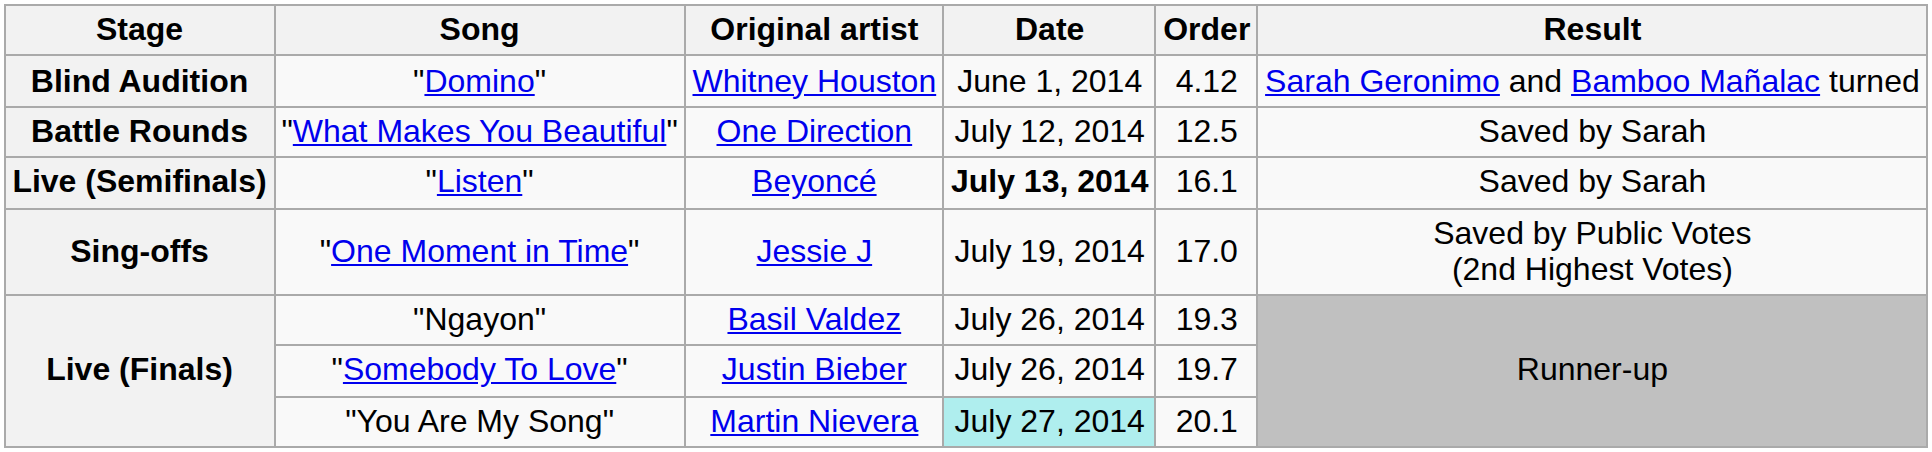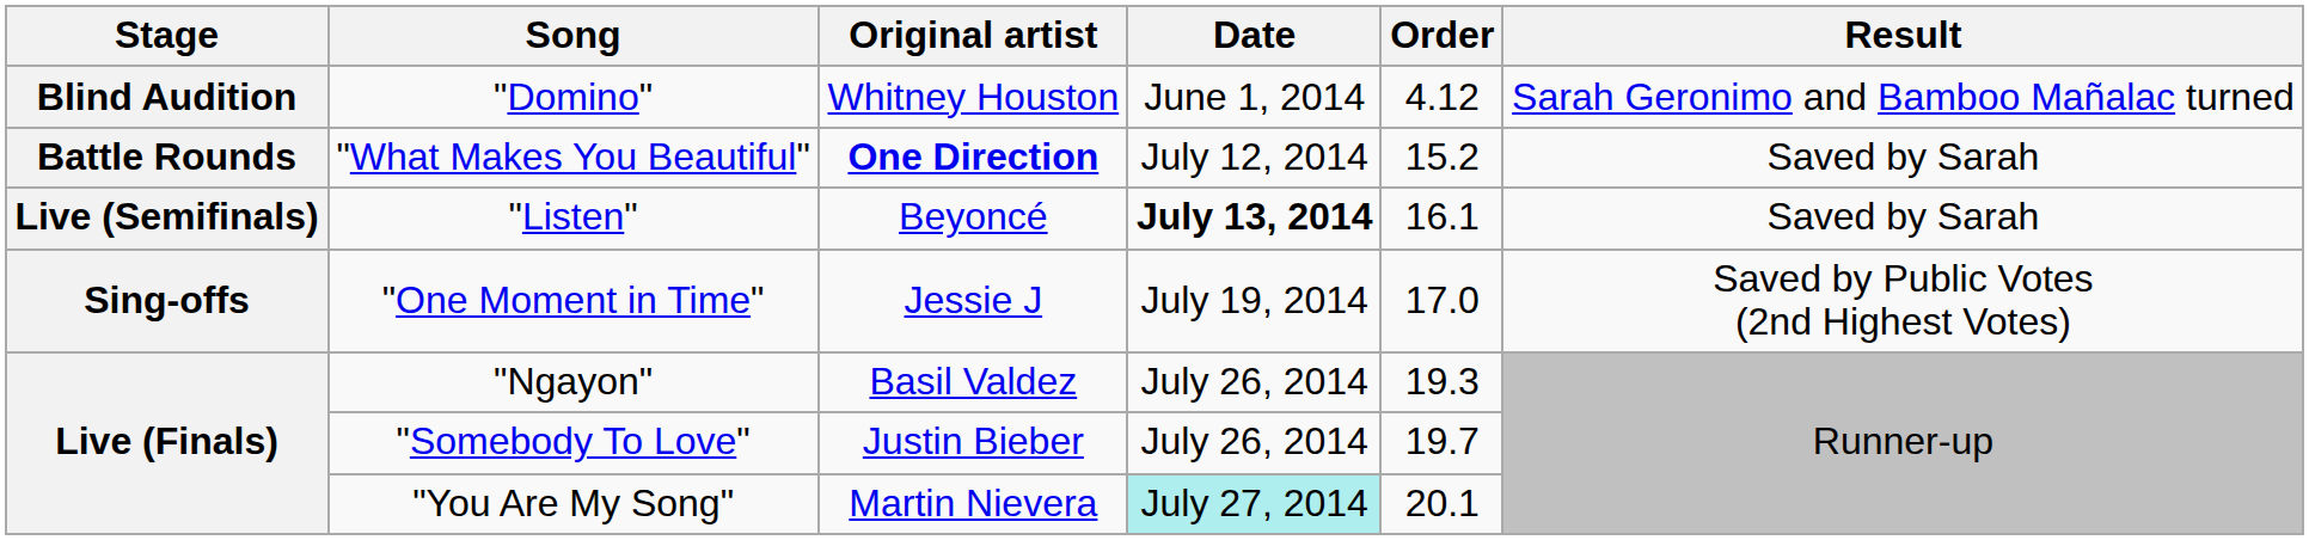 <table class="wikitable collapsible" style="text-align:center;">
 <tr style="background:#ccc; text-align:center;">
 <th scope="col">Stage</th>
 <th scope="col">Song</th>
 <th scope="col">Original artist</th>
 <th scope="col">Date</th>
 <th scope="col">Order</th>
 <th scope="col">Result</th>
 </tr>
 <tr>
 <th scope="row">Blind Audition</th>
 <td>"<a href='#'>Domino</a>"</td>
 <td><a href='#'>Whitney Houston</a></td>
 <td>June 1, 2014</td>
 <td>4.12</td>
 <td><a href='#'>Sarah Geronimo</a> and <a href='#'>Bamboo Mañalac</a> turned <br></td>
 </tr>
 <tr>
 <th scope="row">Battle Rounds</th>
 <td>"<a href='#'>What Makes You Beautiful</a>" <br> </td>
-<td><a href='#'>One Direction</a></td>
+<td><strong><a href='#'>One Direction</a></strong></td>
 <td>July 12, 2014</td>
-<td>12.5</td>
+<td>15.2</td>
 <td>Saved by Sarah</td>
 </tr>
 <tr>
 <th scope="row">Live (Semifinals)</th>
 <td>"<a href='#'>Listen</a>"</td>
 <td><a href='#'>Beyoncé</a></td>
 <td><strong>July 13, 2014</strong></td>
 <td>16.1</td>
 <td>Saved by Sarah</td>
 </tr>
 <tr>
 <th scope="row">Sing-offs</th>
 <td>"<a href='#'>One Moment in Time</a>"</td>
 <td><a href='#'>Jessie J</a></td>
 <td>July 19, 2014</td>
 <td>17.0</td>
 <td>Saved by Public Votes <br>(2nd Highest Votes)</td>
 </tr>
 <tr>
 <th scope="row" rowspan="3">Live (Finals)</th>
 <td>"Ngayon"</td>
 <td><a href='#'>Basil Valdez</a></td>
 <td>July 26, 2014</td>
 <td>19.3</td>
 <td rowspan="3" style="background:silver;">Runner-up</td>
 </tr>
 <tr>
 <td>"<a href='#'>Somebody To Love</a>"</td>
 <td><a href='#'>Justin Bieber</a></td>
 <td>July 26, 2014</td>
 <td>19.7</td>
 </tr>
 <tr>
 <td>"You Are My Song" <br> </td>
 <td><a href='#'>Martin Nievera</a></td>
 <td style="background: paleturquoise;">July 27, 2014</td>
 <td>20.1</td>
 </tr>
 </table>
